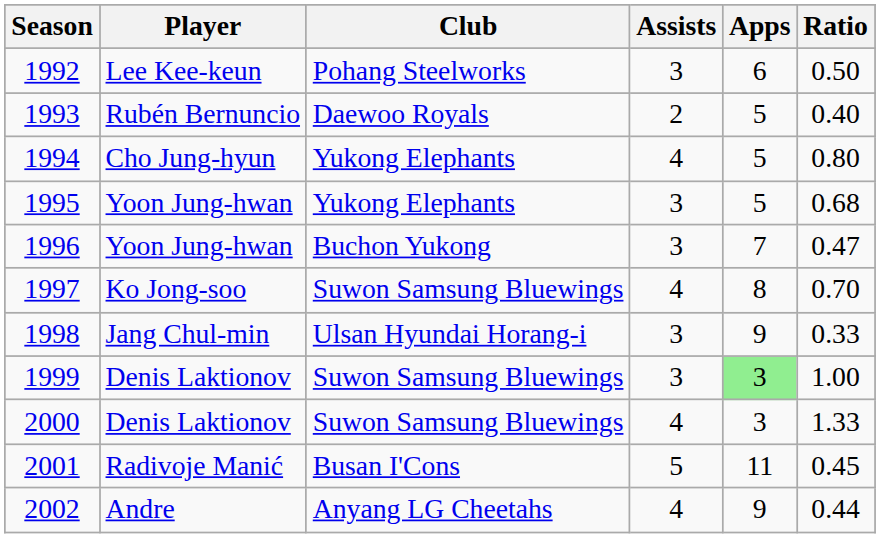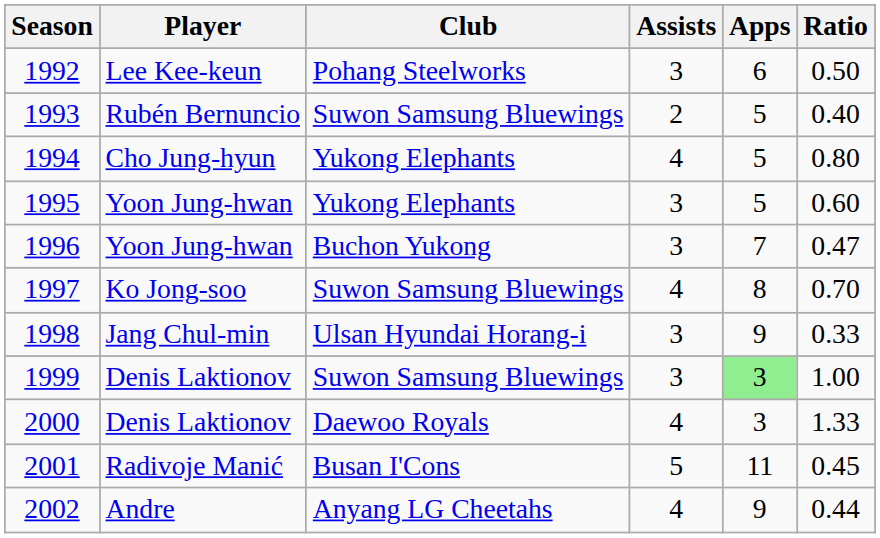 <table class="wikitable sortable"  style="text-align:center;">
 <tr>
 <th>Season</th>
 <th>Player</th>
 <th>Club</th>
 <th>Assists</th>
 <th>Apps</th>
 <th>Ratio</th>
 </tr>
 <tr>
 <td><a href='#'>1992</a></td>
 <td align="left"> <a href='#'>Lee Kee-keun</a></td>
 <td align="left"><a href='#'>Pohang Steelworks</a></td>
 <td align=center>3</td>
 <td align=center>6</td>
 <td align=center>0.50</td>
 </tr>
 <tr>
 <td><a href='#'>1993</a></td>
 <td align="left"> <a href='#'>Rubén Bernuncio</a></td>
-<td align="left"><a href='#'>Daewoo Royals</a></td>
+<td align="left"><a href='#'>Suwon Samsung Bluewings</a></td>
 <td align=center>2</td>
 <td align=center>5</td>
 <td align=center>0.40</td>
 </tr>
 <tr>
 <td><a href='#'>1994</a></td>
 <td align="left"> <a href='#'>Cho Jung-hyun</a></td>
 <td align="left"><a href='#'>Yukong Elephants</a></td>
 <td align=center>4</td>
 <td align=center>5</td>
 <td align=center>0.80</td>
 </tr>
 <tr>
 <td><a href='#'>1995</a></td>
 <td align="left"> <a href='#'>Yoon Jung-hwan</a></td>
 <td align="left"><a href='#'>Yukong Elephants</a></td>
 <td align=center>3</td>
 <td align=center>5</td>
-<td align=center>0.68</td>
+<td align=center>0.60</td>
 </tr>
 <tr>
 <td><a href='#'>1996</a></td>
 <td align="left"> <a href='#'>Yoon Jung-hwan</a></td>
 <td align="left"><a href='#'>Buchon Yukong</a></td>
 <td align=center>3</td>
 <td align=center>7</td>
 <td align=center>0.47</td>
 </tr>
 <tr>
 <td><a href='#'>1997</a></td>
 <td align="left"> <a href='#'>Ko Jong-soo</a></td>
 <td align="left"><a href='#'>Suwon Samsung Bluewings</a></td>
 <td align=center>4</td>
 <td align=center>8</td>
 <td align=center>0.70</td>
 </tr>
 <tr>
 <td><a href='#'>1998</a></td>
 <td align="left"> <a href='#'>Jang Chul-min</a></td>
 <td align="left"><a href='#'>Ulsan Hyundai Horang-i</a></td>
 <td align=center>3</td>
 <td align=center>9</td>
 <td align=center>0.33</td>
 </tr>
 <tr>
 <td><a href='#'>1999</a></td>
 <td align="left"> <a href='#'>Denis Laktionov</a></td>
 <td align="left"><a href='#'>Suwon Samsung Bluewings</a></td>
 <td align=center>3</td>
 <td align=center style="background: lightgreen;">3</td>
 <td align=center>1.00</td>
 </tr>
 <tr>
 <td><a href='#'>2000</a></td>
 <td align="left"> <a href='#'>Denis Laktionov</a></td>
-<td align="left"><a href='#'>Suwon Samsung Bluewings</a></td>
+<td align="left"><a href='#'>Daewoo Royals</a></td>
 <td align=center>4</td>
 <td align=center>3</td>
 <td align=center>1.33</td>
 </tr>
 <tr>
 <td><a href='#'>2001</a></td>
 <td align="left"> <a href='#'>Radivoje Manić</a></td>
 <td align="left"><a href='#'>Busan I'Cons</a></td>
 <td align=center>5</td>
 <td align=center>11</td>
 <td align=center>0.45</td>
 </tr>
 <tr>
 <td><a href='#'>2002</a></td>
 <td align="left"> <a href='#'>Andre</a></td>
 <td align="left"><a href='#'>Anyang LG Cheetahs</a></td>
 <td align=center>4</td>
 <td align=center>9</td>
 <td align=center>0.44</td>
 </tr>
 </table>
